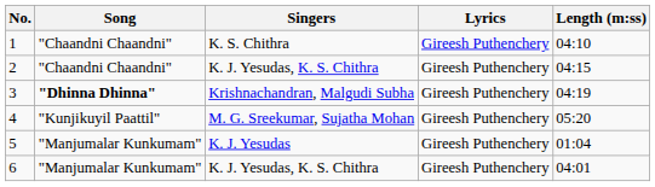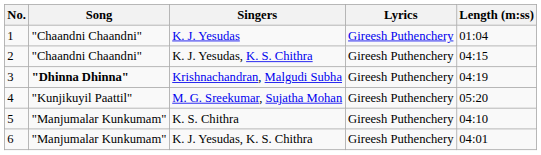 <table class="wikitable" style="font-size:95%;">
 <tr>
 <th>No.</th>
 <th>Song</th>
 <th>Singers</th>
 <th>Lyrics</th>
 <th>Length (m:ss)</th>
 </tr>
 <tr>
 <td>1</td>
 <td>"Chaandni Chaandni"</td>
-<td>K. S. Chithra</td>
+<td><a href='#'>K. J. Yesudas</a></td>
 <td><a href='#'>Gireesh Puthenchery</a></td>
-<td>04:10</td>
+<td>01:04</td>
 </tr>
 <tr>
 <td>2</td>
 <td>"Chaandni Chaandni"</td>
 <td>K. J. Yesudas, <a href='#'>K. S. Chithra</a></td>
 <td>Gireesh Puthenchery</td>
 <td>04:15</td>
 </tr>
 <tr>
 <td>3</td>
 <td><strong>"Dhinna Dhinna"</strong></td>
 <td><a href='#'>Krishnachandran</a>, <a href='#'>Malgudi Subha</a></td>
 <td>Gireesh Puthenchery</td>
 <td>04:19</td>
 </tr>
 <tr>
 <td>4</td>
 <td>"Kunjikuyil Paattil"</td>
 <td><a href='#'>M. G. Sreekumar</a>, <a href='#'>Sujatha Mohan</a></td>
 <td>Gireesh Puthenchery</td>
 <td>05:20</td>
 </tr>
 <tr>
 <td>5</td>
 <td>"Manjumalar Kunkumam"</td>
-<td><a href='#'>K. J. Yesudas</a></td>
+<td>K. S. Chithra</td>
 <td>Gireesh Puthenchery</td>
-<td>01:04</td>
+<td>04:10</td>
 </tr>
 <tr>
 <td>6</td>
 <td>"Manjumalar Kunkumam"</td>
 <td>K. J. Yesudas, K. S. Chithra</td>
 <td>Gireesh Puthenchery</td>
 <td>04:01</td>
 </tr>
 </table>
